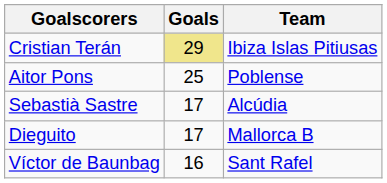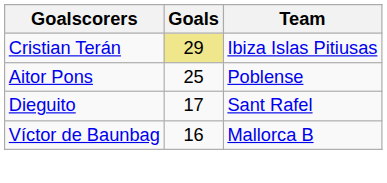 <table class="wikitable sortable" class="wikitable">
 <tr style="background:#ccc; text-align:center;">
 <th>Goalscorers</th>
 <th>Goals</th>
 <th>Team</th>
 </tr>
 <tr>
 <td> <a href='#'>Cristian Terán</a></td>
 <td style="background: khaki; text-align:center;">29</td>
 <td><a href='#'>Ibiza Islas Pitiusas</a></td>
 </tr>
 <tr>
 <td> <a href='#'>Aitor Pons</a></td>
 <td style="text-align:center;">25</td>
 <td><a href='#'>Poblense</a></td>
 </tr>
 <tr>
-<td> <a href='#'>Sebastià Sastre</a></td>
-<td style="text-align:center;">17</td>
-<td><a href='#'>Alcúdia</a></td>
-</tr>
-<tr>
 <td> <a href='#'>Dieguito</a></td>
 <td style="text-align:center;">17</td>
-<td><a href='#'>Mallorca B</a></td>
+<td><a href='#'>Sant Rafel</a></td>
 </tr>
 <tr>
 <td> <a href='#'>Víctor de Baunbag</a></td>
 <td style="text-align:center;">16</td>
-<td><a href='#'>Sant Rafel</a></td>
+<td><a href='#'>Mallorca B</a></td>
 </tr>
 </table>
